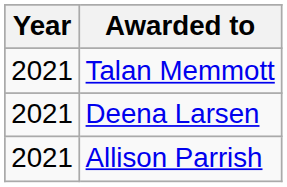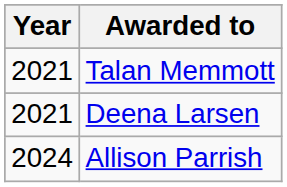 <table class="wikitable">
 <tr>
 <th>Year</th>
 <th>Awarded to</th>
 </tr>
 <tr>
 <td>2021</td>
 <td><a href='#'>Talan Memmott</a></td>
 </tr>
 <tr>
 <td>2021</td>
 <td><a href='#'>Deena Larsen</a></td>
 </tr>
 <tr>
-<td>2021</td>
+<td>2024</td>
 <td><a href='#'>Allison Parrish</a></td>
 </tr>
 </table>
